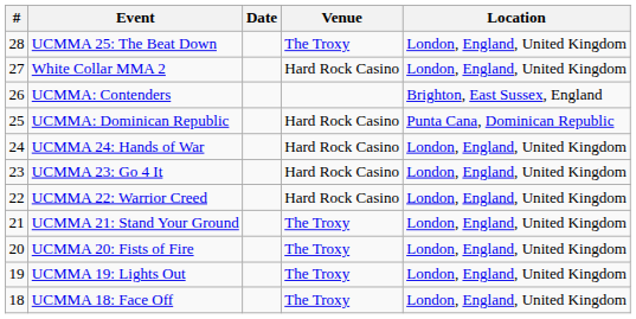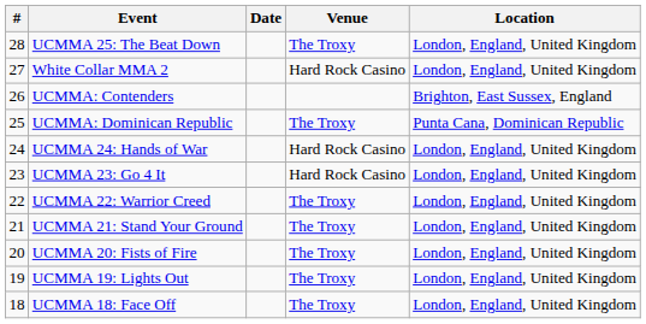 <table class="sortable wikitable succession-box" style="font-size:90%;">
 <tr>
 <th scope="col">#</th>
 <th scope="col">Event</th>
 <th scope="col">Date</th>
 <th scope="col">Venue</th>
 <th scope="col">Location</th>
 </tr>
 <tr>
 <td align=center>28</td>
 <td><a href='#'>UCMMA 25: The Beat Down</a></td>
 <td></td>
 <td><a href='#'>The Troxy</a></td>
 <td><a href='#'>London</a>, <a href='#'>England</a>, United Kingdom</td>
 </tr>
 <tr>
 <td align=center>27</td>
 <td><a href='#'>White Collar MMA 2</a></td>
 <td></td>
 <td>Hard Rock Casino</td>
 <td><a href='#'>London</a>, <a href='#'>England</a>, United Kingdom</td>
 </tr>
 <tr>
 <td align=center>26</td>
 <td><a href='#'>UCMMA: Contenders</a></td>
 <td></td>
 <td></td>
 <td><a href='#'>Brighton</a>, <a href='#'>East Sussex</a>, England</td>
 </tr>
 <tr>
 <td align=center>25</td>
 <td><a href='#'>UCMMA: Dominican Republic</a></td>
 <td></td>
-<td>Hard Rock Casino</td>
+<td><a href='#'>The Troxy</a></td>
 <td><a href='#'>Punta Cana</a>, <a href='#'>Dominican Republic</a></td>
 </tr>
 <tr>
 <td align=center>24</td>
 <td><a href='#'>UCMMA 24: Hands of War</a></td>
 <td></td>
 <td>Hard Rock Casino</td>
 <td><a href='#'>London</a>, <a href='#'>England</a>, United Kingdom</td>
 </tr>
 <tr>
 <td align=center>23</td>
 <td><a href='#'>UCMMA 23: Go 4 It</a></td>
 <td></td>
 <td>Hard Rock Casino</td>
 <td><a href='#'>London</a>, <a href='#'>England</a>, United Kingdom</td>
 </tr>
 <tr>
 <td align=center>22</td>
 <td><a href='#'>UCMMA 22: Warrior Creed</a></td>
 <td></td>
-<td>Hard Rock Casino</td>
+<td><a href='#'>The Troxy</a></td>
 <td><a href='#'>London</a>, <a href='#'>England</a>, United Kingdom</td>
 </tr>
 <tr>
 <td align=center>21</td>
 <td><a href='#'>UCMMA 21: Stand Your Ground</a></td>
 <td></td>
 <td><a href='#'>The Troxy</a></td>
 <td><a href='#'>London</a>, <a href='#'>England</a>, United Kingdom</td>
 </tr>
 <tr>
 <td align=center>20</td>
 <td><a href='#'>UCMMA 20: Fists of Fire</a></td>
 <td></td>
 <td><a href='#'>The Troxy</a></td>
 <td><a href='#'>London</a>, <a href='#'>England</a>, United Kingdom</td>
 </tr>
 <tr>
 <td align=center>19</td>
 <td><a href='#'>UCMMA 19: Lights Out</a></td>
 <td></td>
 <td><a href='#'>The Troxy</a></td>
 <td><a href='#'>London</a>, <a href='#'>England</a>, United Kingdom</td>
 </tr>
 <tr>
 <td align=center>18</td>
 <td><a href='#'>UCMMA 18: Face Off</a></td>
 <td></td>
 <td><a href='#'>The Troxy</a></td>
 <td><a href='#'>London</a>, <a href='#'>England</a>, United Kingdom</td>
 </tr>
 </table>
